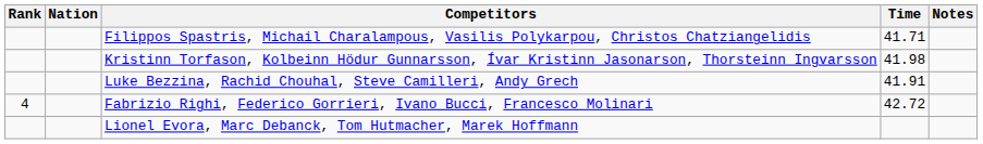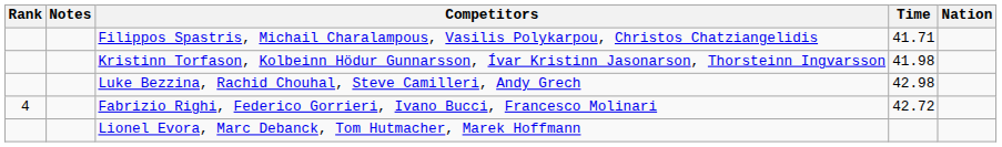 <table class="wikitable sortable" style="text-align:center; font-size:95%">
 <tr>
 <th>Rank</th>
-<th>Nation</th>
+<th>Notes</th>
 <th>Competitors</th>
 <th>Time</th>
-<th>Notes</th>
+<th>Nation</th>
 </tr>
 <tr>
 <td></td>
-<td align=left></td>
+<td></td>
 <td align=left><a href='#'>Filippos Spastris</a>, <a href='#'>Michail Charalampous</a>, <a href='#'>Vasilis Polykarpou</a>, <a href='#'>Christos Chatziangelidis</a></td>
 <td>41.71</td>
-<td></td>
+<td align=left></td>
 </tr>
 <tr>
 <td></td>
-<td align=left></td>
+<td></td>
 <td align=left><a href='#'>Kristinn Torfason</a>, <a href='#'>Kolbeinn Hödur Gunnarsson</a>, <a href='#'>Ívar Kristinn Jasonarson</a>, <a href='#'>Thorsteinn Ingvarsson</a></td>
 <td>41.98</td>
-<td></td>
+<td align=left></td>
 </tr>
 <tr>
 <td></td>
+<td></td>
+<td align=left><a href='#'>Luke Bezzina</a>, <a href='#'>Rachid Chouhal</a>, <a href='#'>Steve Camilleri</a>, <a href='#'>Andy Grech</a></td>
+<td>42.98</td>
 <td align=left></td>
-<td align=left><a href='#'>Luke Bezzina</a>, <a href='#'>Rachid Chouhal</a>, <a href='#'>Steve Camilleri</a>, <a href='#'>Andy Grech</a></td>
-<td>41.91</td>
-<td></td>
 </tr>
 <tr>
 <td>4</td>
-<td align=left></td>
+<td></td>
 <td align=left><a href='#'>Fabrizio Righi</a>, <a href='#'>Federico Gorrieri</a>, <a href='#'>Ivano Bucci</a>, <a href='#'>Francesco Molinari</a></td>
 <td>42.72</td>
-<td></td>
+<td align=left></td>
 </tr>
 <tr>
 <td></td>
-<td align=left></td>
+<td></td>
 <td align=left><a href='#'>Lionel Evora</a>, <a href='#'>Marc Debanck</a>, <a href='#'>Tom Hutmacher</a>, <a href='#'>Marek Hoffmann</a></td>
 <td></td>
-<td></td>
+<td align=left></td>
 </tr>
 </table>
